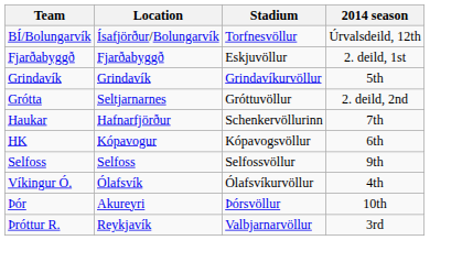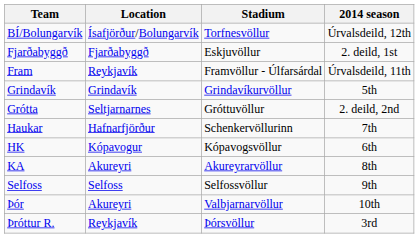 <table class="wikitable sortable">
 <tr>
 <th>Team</th>
 <th>Location</th>
 <th>Stadium</th>
 <th>2014 season</th>
 </tr>
 <tr>
 <td><a href='#'>BÍ/Bolungarvík</a></td>
 <td><a href='#'>Ísafjörður</a>/<a href='#'>Bolungarvík</a></td>
 <td><a href='#'>Torfnesvöllur</a></td>
 <td align=center>Úrvalsdeild, 12th</td>
 </tr>
 <tr>
 <td><a href='#'>Fjarðabyggð</a></td>
 <td><a href='#'>Fjarðabyggð</a></td>
 <td>Eskjuvöllur</td>
 <td align=center>2. deild, 1st</td>
+</tr>
+<tr>
+<td><a href='#'>Fram</a></td>
+<td><a href='#'>Reykjavík</a></td>
+<td>Framvöllur - Úlfarsárdal</td>
+<td align=center>Úrvalsdeild, 11th</td>
 </tr>
 <tr>
 <td><a href='#'>Grindavík</a></td>
 <td><a href='#'>Grindavík</a></td>
 <td><a href='#'>Grindavíkurvöllur</a></td>
 <td align=center>5th</td>
 </tr>
 <tr>
 <td><a href='#'>Grótta</a></td>
 <td><a href='#'>Seltjarnarnes</a></td>
 <td>Gróttuvöllur</td>
 <td align=center>2. deild, 2nd</td>
 </tr>
 <tr>
 <td><a href='#'>Haukar</a></td>
 <td><a href='#'>Hafnarfjörður</a></td>
 <td>Schenkervöllurinn</td>
 <td align=center>7th</td>
 </tr>
 <tr>
 <td><a href='#'>HK</a></td>
 <td><a href='#'>Kópavogur</a></td>
 <td>Kópavogsvöllur</td>
 <td align=center>6th</td>
 </tr>
 <tr>
+<td><a href='#'>KA</a></td>
+<td><a href='#'>Akureyri</a></td>
+<td><a href='#'>Akureyrarvöllur</a></td>
+<td align=center>8th</td>
+</tr>
+<tr>
 <td><a href='#'>Selfoss</a></td>
 <td><a href='#'>Selfoss</a></td>
 <td>Selfossvöllur</td>
 <td align=center>9th</td>
 </tr>
 <tr>
-<td><a href='#'>Víkingur Ó.</a></td>
-<td><a href='#'>Ólafsvík</a></td>
-<td>Ólafsvíkurvöllur</td>
-<td align=center>4th</td>
-</tr>
-<tr>
 <td><a href='#'>Þór</a></td>
 <td><a href='#'>Akureyri</a></td>
-<td><a href='#'>Þórsvöllur</a></td>
+<td><a href='#'>Valbjarnarvöllur</a></td>
 <td align=center>10th</td>
 </tr>
 <tr>
 <td><a href='#'>Þróttur R.</a></td>
 <td><a href='#'>Reykjavík</a></td>
-<td><a href='#'>Valbjarnarvöllur</a></td>
+<td><a href='#'>Þórsvöllur</a></td>
 <td align=center>3rd</td>
 </tr>
 </table>
